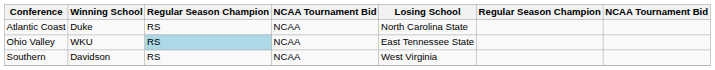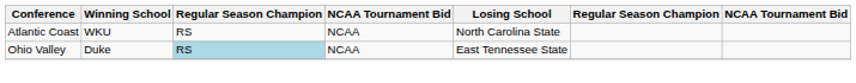 <table class="wikitable">
 <tr>
 <th>Conference</th>
 <th>Winning School</th>
 <th>Regular Season Champion</th>
 <th>NCAA Tournament Bid</th>
 <th>Losing School</th>
 <th>Regular Season Champion</th>
 <th>NCAA Tournament Bid</th>
 </tr>
 <tr>
 <td>Atlantic Coast</td>
-<td>Duke</td>
+<td>WKU</td>
 <td>RS</td>
 <td>NCAA</td>
 <td>North Carolina State</td>
 <td></td>
 <td></td>
 </tr>
 <tr>
 <td>Ohio Valley</td>
-<td>WKU</td>
+<td>Duke</td>
 <td style="background: lightblue;">RS</td>
 <td>NCAA</td>
 <td>East Tennessee State</td>
 <td></td>
 <td></td>
 </tr>
 <tr>
-<td>Southern</td>
-<td>Davidson</td>
-<td>RS</td>
-<td>NCAA</td>
-<td>West Virginia</td>
-<td></td>
-<td></td>
-</tr>
-<tr>
 </tr>
 </table>
